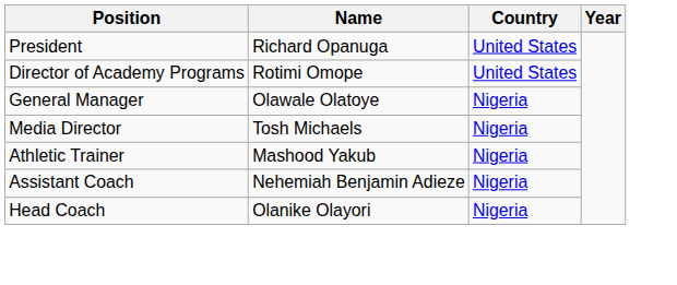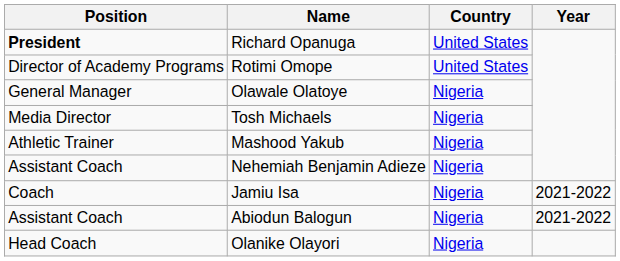 <table class="wikitable">
 <tr>
 <th>Position</th>
 <th>Name</th>
 <th>Country</th>
 <th>Year</th>
 </tr>
 <tr>
-<td>President</td>
+<td><strong>President</strong></td>
 <td>Richard Opanuga</td>
 <td><a href='#'>United States</a></td>
 </tr>
 <tr>
 <td>Director of Academy Programs</td>
 <td>Rotimi Omope</td>
 <td><a href='#'>United States</a></td>
 </tr>
 <tr>
 <td>General Manager</td>
 <td>Olawale Olatoye</td>
 <td><a href='#'>Nigeria</a></td>
 </tr>
 <tr>
 <td>Media Director</td>
 <td>Tosh Michaels</td>
 <td><a href='#'>Nigeria</a></td>
 </tr>
 <tr>
 <td>Athletic Trainer</td>
 <td>Mashood Yakub</td>
 <td><a href='#'>Nigeria</a></td>
 </tr>
 <tr>
 <td>Assistant Coach</td>
 <td>Nehemiah Benjamin Adieze</td>
 <td><a href='#'>Nigeria</a></td>
 </tr>
 <tr>
+<td>Coach</td>
+<td>Jamiu Isa</td>
+<td><a href='#'>Nigeria</a></td>
+<td>2021-2022</td>
+</tr>
+<tr>
+<td>Assistant Coach</td>
+<td>Abiodun Balogun</td>
+<td><a href='#'>Nigeria</a></td>
+<td>2021-2022</td>
+</tr>
+<tr>
 <td>Head Coach</td>
 <td>Olanike Olayori</td>
 <td><a href='#'>Nigeria</a></td>
 </tr>
 </table>
